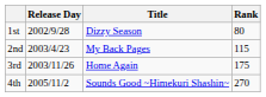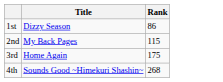 <table class=wikitable style="font-size:small">
 <tr>
 <th></th>
-<th>Release Day</th>
 <th>Title</th>
 <th>Rank</th>
 </tr>
 <tr>
 <td>1st</td>
-<td>2002/9/28</td>
 <td><a href='#'>Dizzy Season</a></td>
-<td>80</td>
+<td>86</td>
 </tr>
 <tr>
 <td>2nd</td>
-<td>2003/4/23</td>
 <td><a href='#'>My Back Pages</a></td>
 <td>115</td>
 </tr>
 <tr>
 <td>3rd</td>
-<td>2003/11/26</td>
 <td><a href='#'>Home Again</a></td>
 <td>175</td>
 </tr>
 <tr>
 <td>4th</td>
-<td>2005/11/2</td>
 <td><a href='#'>Sounds Good ~Himekuri Shashin~</a></td>
-<td>270</td>
+<td>268</td>
 </tr>
 </table>
